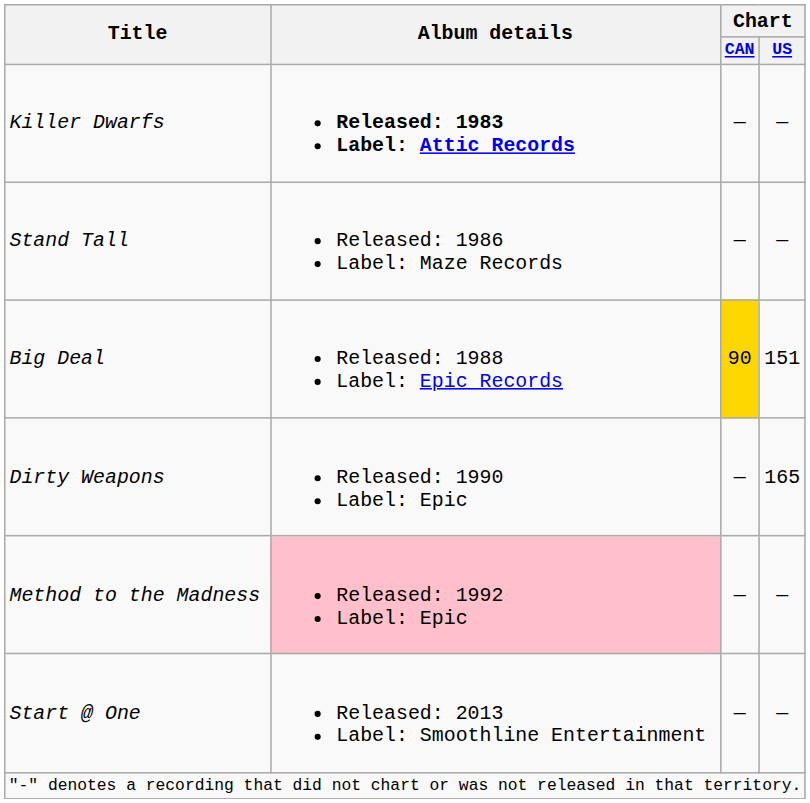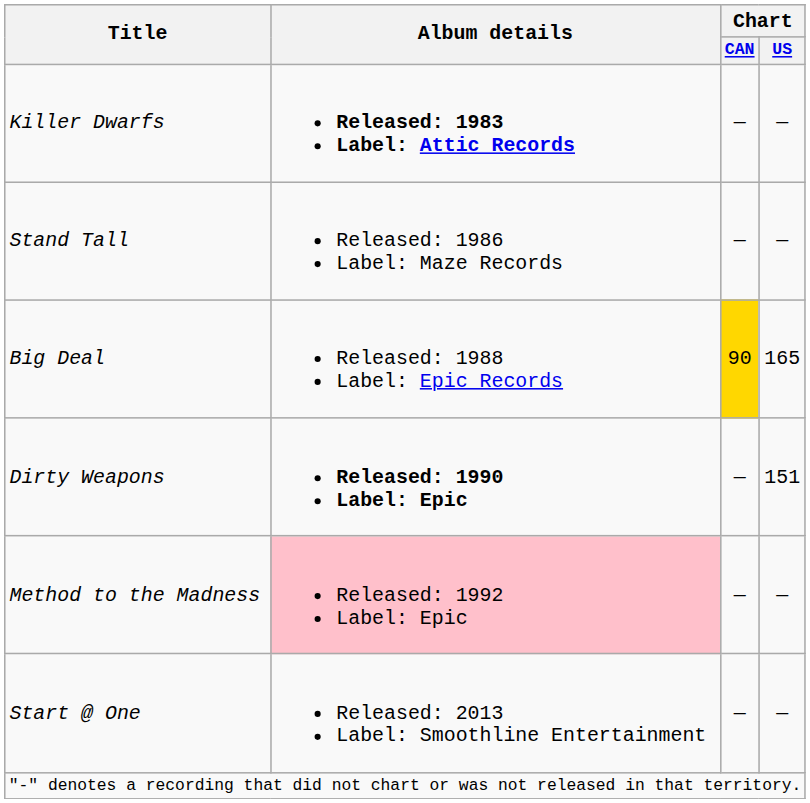 <table Class = "wikitable">
 <tr>
 <th rowspan="2">Title</th>
 <th rowspan="2">Album details</th>
 <th colspan="2">Chart</th>
 </tr>
 <tr Style = "font-size: smaller;">
 <th><a href='#'>CAN</a></th>
 <th><a href='#'>US</a></th>
 </tr>
 <tr>
 <td><em>Killer Dwarfs</em></td>
 <td><strong><br><ul><li>Released: 1983</li><li>Label: <a href='#'>Attic Records</a></li></ul></strong></td>
 <td style="text-align:center;">—</td>
 <td style="text-align:center;">—</td>
 </tr>
 <tr>
 <td><em>Stand Tall</em></td>
 <td><br><ul><li>Released: 1986</li><li>Label: Maze Records</li></ul></td>
 <td style="text-align:center;">—</td>
 <td style="text-align:center;">—</td>
 </tr>
 <tr>
 <td><em>Big Deal</em></td>
 <td><br><ul><li>Released: 1988</li><li>Label: <a href='#'>Epic Records</a></li></ul></td>
 <td style="background: gold; text-align:center;">90</td>
-<td style="text-align:center;">151</td>
+<td style="text-align:center;">165</td>
 </tr>
 <tr>
 <td><em>Dirty Weapons</em></td>
-<td><br><ul><li>Released: 1990</li><li>Label: Epic</li></ul></td>
+<td><strong><br><ul><li>Released: 1990</li><li>Label: Epic</li></ul></strong></td>
 <td style="text-align:center;">—</td>
-<td style="text-align:center;">165</td>
+<td style="text-align:center;">151</td>
 </tr>
 <tr>
 <td><em>Method to the Madness</em></td>
 <td style="background: pink;"><br><ul><li>Released: 1992</li><li>Label: Epic</li></ul></td>
 <td style="text-align:center;">—</td>
 <td style="text-align:center;">—</td>
 </tr>
 <tr>
 <td><em>Start @ One</em></td>
 <td><br><ul><li>Released: 2013</li><li>Label: Smoothline Entertainment</li></ul></td>
 <td style="text-align:center;">—</td>
 <td style="text-align:center;">—</td>
 </tr>
 <tr>
 <td colspan="16" style="text-align:center; font-size:8pt;">"-" denotes a recording that did not chart or was not released in that territory.</td>
 </tr>
 </table>
